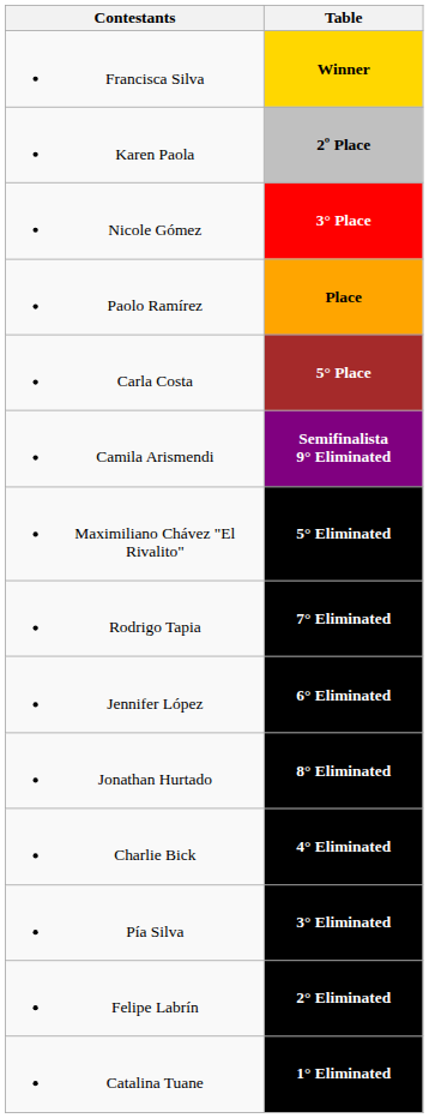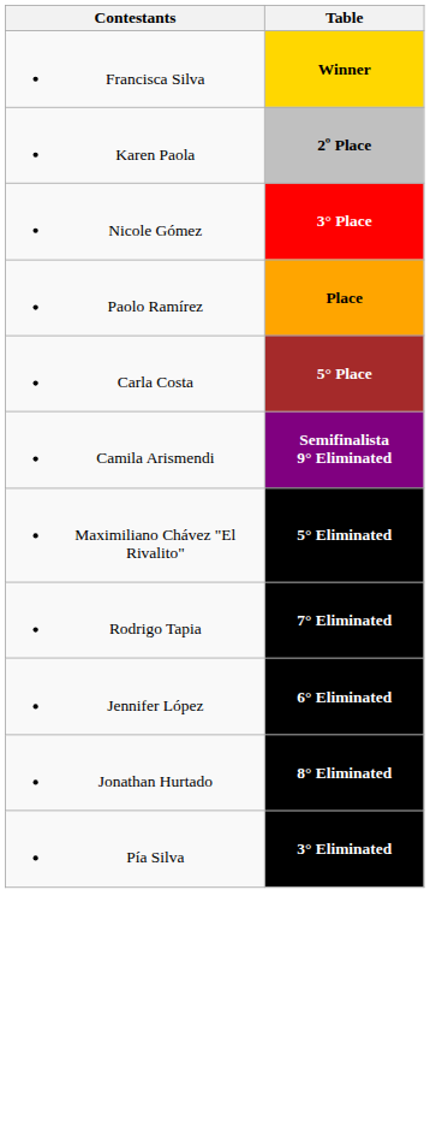 <table class="wikitable" style="text-align:center">
 <tr>
 <th width="250">Contestants</th>
 <th width="150">Table</th>
 </tr>
 <tr>
 <td><br><ul><li> Francisca Silva</li></ul></td>
 <td style="background:gold"><strong>Winner</strong></td>
 </tr>
 <tr>
 <td><br><ul><li> Karen Paola</li></ul></td>
 <td style="background:silver"><strong>2º Place</strong></td>
 </tr>
 <tr>
 <td><br><ul><li> Nicole Gómez</li></ul></td>
 <td style="background:red;color:White"><strong>3° Place</strong></td>
 </tr>
 <tr>
 <td><br><ul><li> Paolo Ramírez</li></ul></td>
 <td style="background:orange"><strong>Place</strong></td>
 </tr>
 <tr>
 <td><br><ul><li> Carla Costa</li></ul></td>
 <td style="background:Brown;color:White"><strong>5° Place</strong></td>
 </tr>
 <tr>
 <td><br><ul><li> Camila Arismendi</li></ul></td>
 <td style="background:Purple;color:White"><strong>Semifinalista<br>9° Eliminated</strong></td>
 </tr>
 <tr>
 <td><br><ul><li> Maximiliano Chávez "El Rivalito"</li></ul></td>
 <td style="background:Black;color:White"><strong>5° Eliminated</strong></td>
 </tr>
 <tr>
 <td><br><ul><li> Rodrigo Tapia</li></ul></td>
 <td style="background:Black;color:White"><strong>7° Eliminated</strong></td>
 </tr>
 <tr>
 <td><br><ul><li> Jennifer López</li></ul></td>
 <td style="background:Black;color:White"><strong>6° Eliminated</strong></td>
 </tr>
 <tr>
 <td><br><ul><li> Jonathan Hurtado</li></ul></td>
 <td style="background:black;color:White"><strong>8° Eliminated</strong></td>
 </tr>
 <tr>
-<td><br><ul><li> Charlie Bick</li></ul></td>
-<td style="background:Black;color:White"><strong>4° Eliminated</strong></td>
-</tr>
-<tr>
 <td><br><ul><li> Pía Silva</li></ul></td>
 <td style="background:Black;color:White"><strong>3° Eliminated</strong></td>
 </tr>
-<tr>
-<td><br><ul><li> Felipe Labrín</li></ul></td>
-<td style="background:Black;color:White"><strong>2° Eliminated</strong></td>
-</tr>
-<tr>
-<td><br><ul><li> Catalina Tuane</li></ul></td>
-<td style="background:Black;color:White"><strong>1° Eliminated</strong></td>
-</tr>
 </table>
